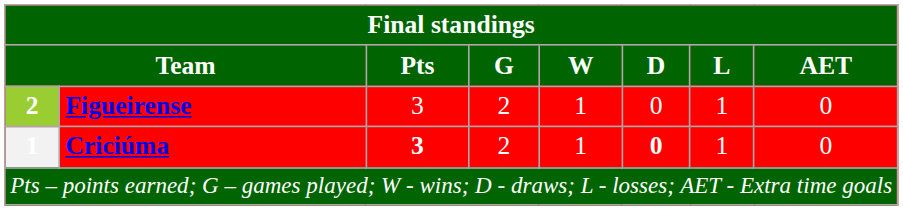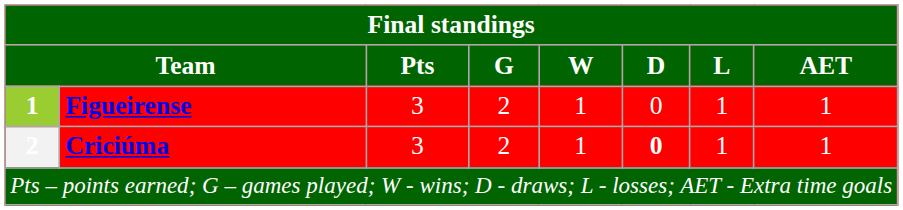 <table class="wikitable" style="text-align:center; color:#ffffff; background:#ff0000">
 <tr>
 <th style="background:#006400" colspan="10">Final standings</th>
 </tr>
 <tr>
 <th style="background:#006400" colspan="2">Team</th>
 <th style="background:#006400">Pts</th>
 <th style="background:#006400">G</th>
 <th style="background:#006400">W</th>
 <th style="background:#006400">D</th>
 <th style="background:#006400">L</th>
 <th style="background:#006400">AET</th>
 </tr>
 <tr>
-<th style="background:#9acd32">2</th>
+<th style="background:#9acd32">1</th>
 <td align="left"><strong><a href='#'><span>Figueirense</span></a></strong></td>
 <td>3</td>
 <td>2</td>
 <td>1</td>
 <td>0</td>
 <td>1</td>
-<td>0</td>
+<td>1</td>
 </tr>
 <tr>
-<th>1</th>
+<th>2</th>
 <td align="left"><strong><a href='#'><span>Criciúma</span></a></strong></td>
-<td><strong>3</strong></td>
+<td>3</td>
 <td>2</td>
 <td>1</td>
 <td><strong>0</strong></td>
 <td>1</td>
-<td>0</td>
+<td>1</td>
 </tr>
 <tr>
 <td colspan="10" style="background:#006400; font-size:90%; font-style:italic">Pts – points earned; G – games played; W - wins; D - draws; L - losses; AET - Extra time goals</td>
 </tr>
 </table>
